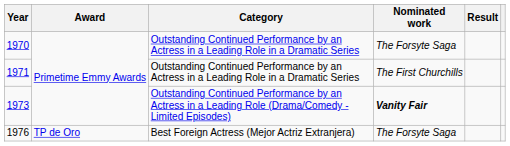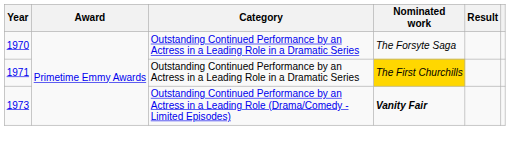 <table class="wikitable">
 <tr>
 <th>Year</th>
 <th>Award</th>
 <th width="350">Category</th>
 <th>Nominated<br>work</th>
 <th>Result</th>
 <th></th>
 </tr>
 <tr>
 <td><a href='#'>1970</a></td>
 <td rowspan="3"><a href='#'>Primetime Emmy Awards</a></td>
 <td><a href='#'>Outstanding Continued Performance by an Actress in a Leading Role in a Dramatic Series</a></td>
 <td><em>The Forsyte Saga</em></td>
 <td></td>
 <td align="center"></td>
 </tr>
 <tr>
 <td><a href='#'>1971</a></td>
 <td>Outstanding Continued Performance by an Actress in a Leading Role in a Dramatic Series</td>
-<td><em>The First Churchills</em></td>
+<td style="background: gold;"><em>The First Churchills</em></td>
 <td></td>
 <td align="center"></td>
 </tr>
 <tr>
 <td><a href='#'>1973</a></td>
 <td><a href='#'>Outstanding Continued Performance by an Actress in a Leading Role (Drama/Comedy - Limited Episodes)</a></td>
 <td><strong><em>Vanity Fair</em></strong></td>
 <td></td>
 <td align="center"></td>
 </tr>
-<tr>
-<td>1976</td>
-<td><a href='#'>TP de Oro</a></td>
-<td>Best Foreign Actress (Mejor Actriz Extranjera)</td>
-<td><em>The Forsyte Saga</em></td>
-<td></td>
-<td align="center"></td>
-</tr>
 </table>
